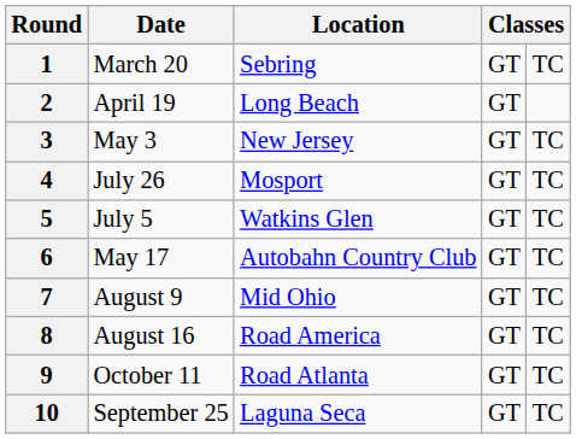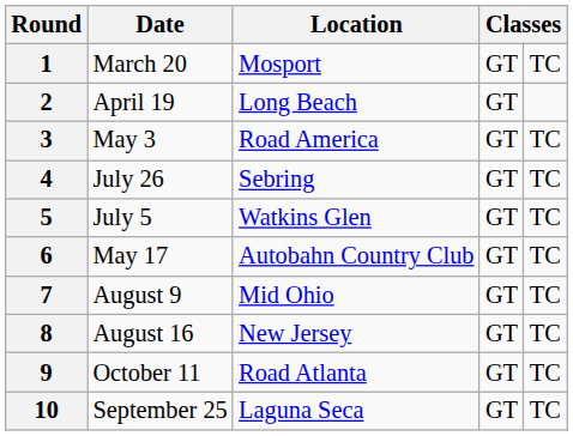 <table class="wikitable">
 <tr>
 <th>Round</th>
 <th>Date</th>
 <th>Location</th>
 <th colspan=2>Classes</th>
 </tr>
 <tr>
 <th>1</th>
 <td>March 20</td>
-<td><a href='#'>Sebring</a></td>
+<td><a href='#'>Mosport</a></td>
 <td>GT</td>
 <td>TC</td>
 </tr>
 <tr>
 <th>2</th>
 <td>April 19</td>
 <td><a href='#'>Long Beach</a></td>
 <td>GT</td>
 <td></td>
 </tr>
 <tr>
 <th>3</th>
 <td>May 3</td>
-<td><a href='#'>New Jersey</a></td>
+<td><a href='#'>Road America</a></td>
 <td>GT</td>
 <td>TC</td>
 </tr>
 <tr>
 <th>4</th>
 <td>July 26</td>
-<td><a href='#'>Mosport</a></td>
+<td><a href='#'>Sebring</a></td>
 <td>GT</td>
 <td>TC</td>
 </tr>
 <tr>
 <th>5</th>
 <td>July 5</td>
 <td><a href='#'>Watkins Glen</a></td>
 <td>GT</td>
 <td>TC</td>
 </tr>
 <tr>
 <th>6</th>
 <td>May 17</td>
 <td><a href='#'>Autobahn Country Club</a></td>
 <td>GT</td>
 <td>TC</td>
 </tr>
 <tr>
 <th>7</th>
 <td>August 9</td>
 <td><a href='#'>Mid Ohio</a></td>
 <td>GT</td>
 <td>TC</td>
 </tr>
 <tr>
 <th>8</th>
 <td>August 16</td>
-<td><a href='#'>Road America</a></td>
+<td><a href='#'>New Jersey</a></td>
 <td>GT</td>
 <td>TC</td>
 </tr>
 <tr>
 <th>9</th>
 <td>October 11</td>
 <td><a href='#'>Road Atlanta</a></td>
 <td>GT</td>
 <td>TC</td>
 </tr>
 <tr>
 <th>10</th>
 <td>September 25</td>
 <td><a href='#'>Laguna Seca</a></td>
 <td>GT</td>
 <td>TC</td>
 </tr>
 </table>
